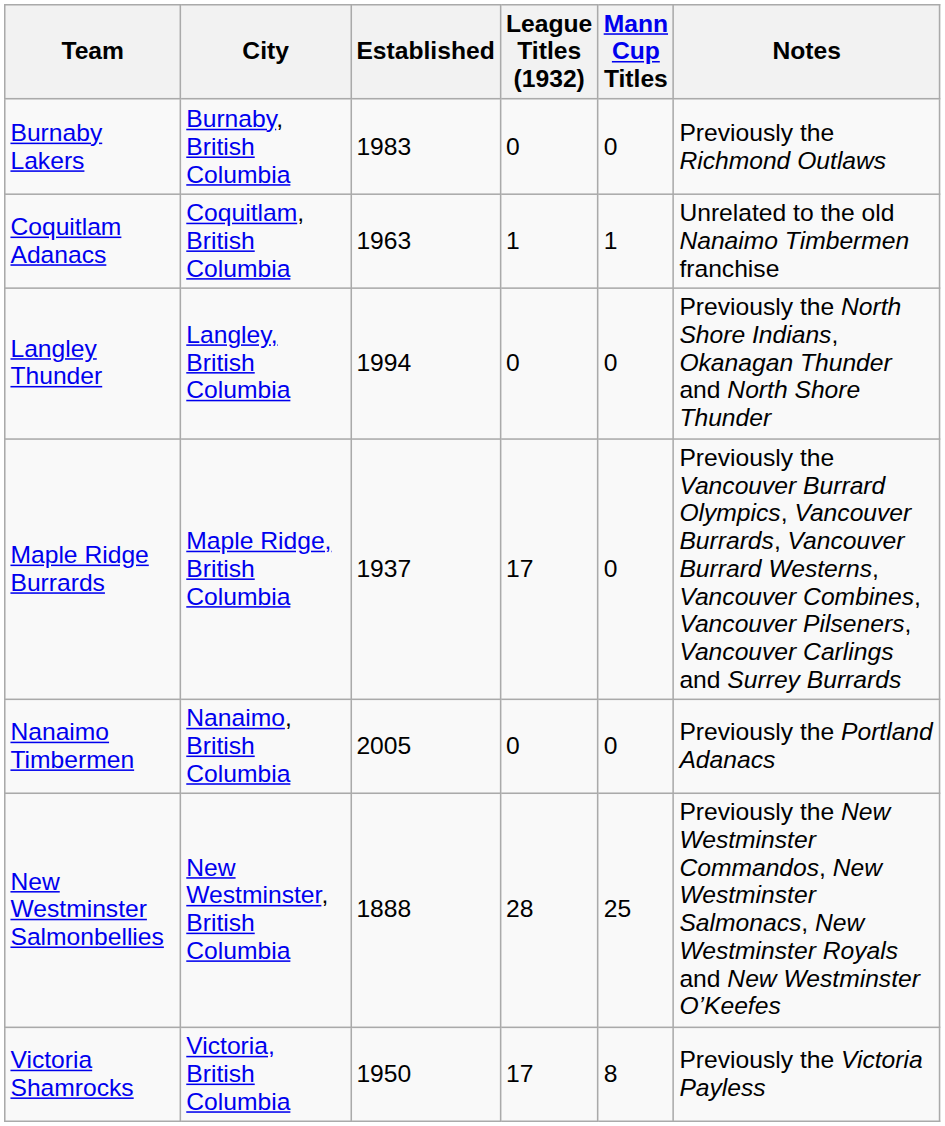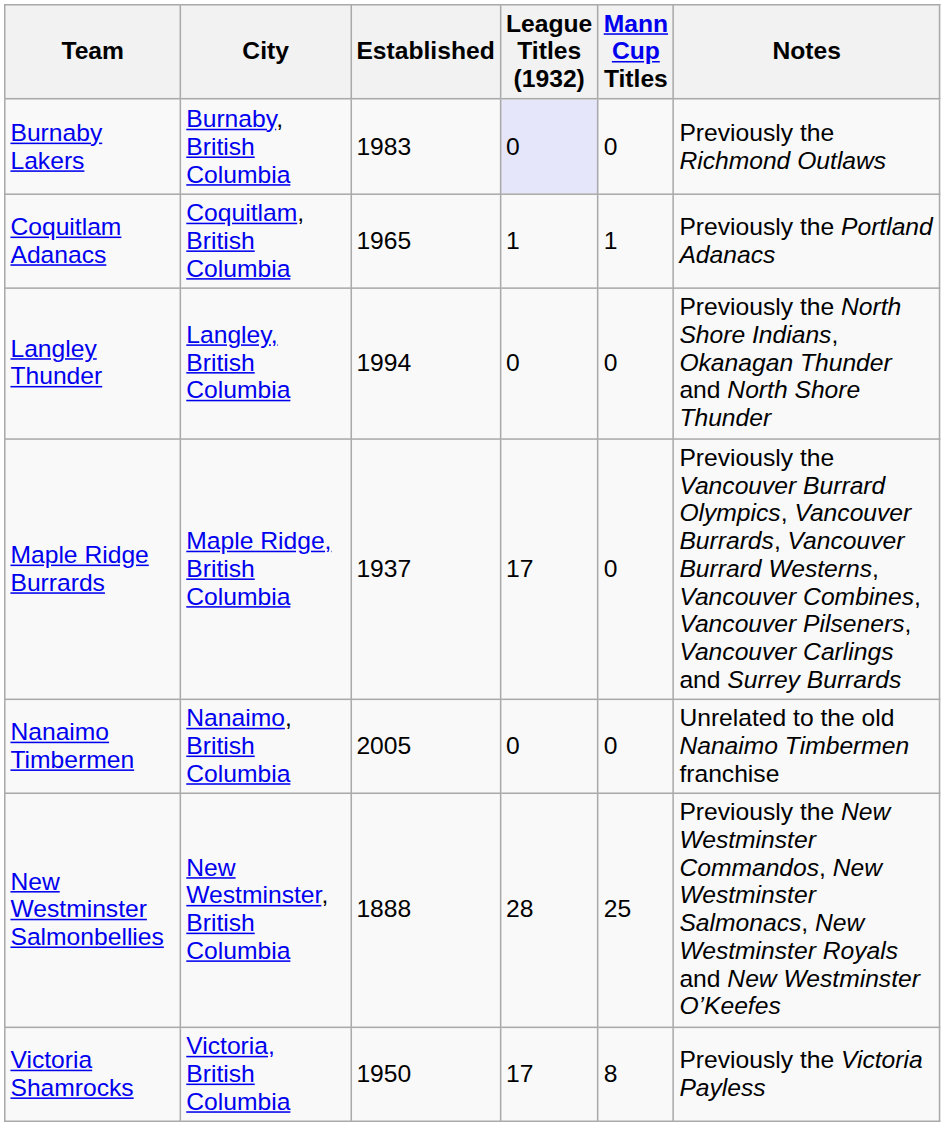 <table class="wikitable sortable">
 <tr>
 <th bgcolor="#DDDDFF" width="20%">Team</th>
 <th bgcolor="#DDDDFF" width="20%">City</th>
 <th bgcolor="#DDDDFF" width="10%">Established</th>
 <th bgcolor="#DDDDFF" width="5%">League Titles (1932)</th>
 <th bgcolor="#DDDDFF" width="5%"><a href='#'>Mann Cup</a> Titles</th>
 <th bgcolor="#DDDDFF" width="40%" class="unsortable">Notes</th>
 </tr>
 <tr>
 <td><a href='#'>Burnaby Lakers</a></td>
 <td><a href='#'>Burnaby</a>, <a href='#'>British Columbia</a></td>
 <td>1983</td>
-<td>0</td>
+<td style="background: lavender;">0</td>
 <td>0</td>
 <td>Previously the <em>Richmond Outlaws</em></td>
 </tr>
 <tr>
 <td><a href='#'>Coquitlam Adanacs</a></td>
 <td><a href='#'>Coquitlam</a>, <a href='#'>British Columbia</a></td>
-<td>1963</td>
+<td>1965</td>
 <td>1</td>
 <td>1</td>
-<td>Unrelated to the old <em>Nanaimo Timbermen</em> franchise</td>
+<td>Previously the <em>Portland Adanacs</em></td>
 </tr>
 <tr>
 <td><a href='#'>Langley Thunder</a></td>
 <td><a href='#'>Langley, British Columbia</a></td>
 <td>1994</td>
 <td>0</td>
 <td>0</td>
 <td>Previously the <em>North Shore Indians</em>, <em>Okanagan Thunder</em> and <em>North Shore Thunder</em></td>
 </tr>
 <tr>
 <td><a href='#'>Maple Ridge Burrards</a></td>
 <td><a href='#'>Maple Ridge, British Columbia</a></td>
 <td>1937</td>
 <td>17</td>
 <td>0</td>
 <td>Previously the <em>Vancouver Burrard Olympics</em>, <em>Vancouver Burrards</em>, <em>Vancouver Burrard Westerns</em>, <em>Vancouver Combines</em>, <em>Vancouver Pilseners</em>, <em>Vancouver Carlings</em> and <em>Surrey Burrards</em></td>
 </tr>
 <tr>
 <td><a href='#'>Nanaimo Timbermen</a></td>
 <td><a href='#'>Nanaimo</a>, <a href='#'>British Columbia</a></td>
 <td>2005</td>
 <td>0</td>
 <td>0</td>
-<td>Previously the <em>Portland Adanacs</em></td>
+<td>Unrelated to the old <em>Nanaimo Timbermen</em> franchise</td>
 </tr>
 <tr>
 <td><a href='#'>New Westminster Salmonbellies</a></td>
 <td><a href='#'>New Westminster</a>, <a href='#'>British Columbia</a></td>
 <td>1888</td>
 <td>28</td>
 <td>25</td>
 <td>Previously the <em>New Westminster Commandos</em>, <em>New Westminster Salmonacs</em>, <em>New Westminster Royals</em> and <em>New Westminster O’Keefes</em></td>
 </tr>
 <tr>
 <td><a href='#'>Victoria Shamrocks</a></td>
 <td><a href='#'>Victoria, British Columbia</a></td>
 <td>1950</td>
 <td>17</td>
 <td>8</td>
 <td>Previously the <em>Victoria Payless</em></td>
 </tr>
 </table>
